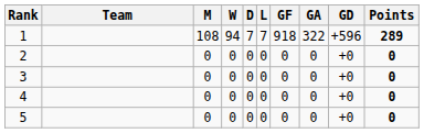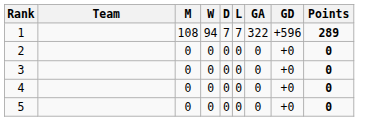 <table class="wikitable sortable" style="text-align:center">
 <tr>
 <th>Rank</th>
 <th width=150>Team</th>
 <th>M</th>
 <th>W</th>
 <th>D</th>
 <th>L</th>
-<th>GF</th>
 <th>GA</th>
 <th>GD</th>
 <th width=50>Points</th>
 </tr>
 <tr>
 <td>1</td>
 <td align=left></td>
 <td>108</td>
 <td>94</td>
 <td>7</td>
 <td>7</td>
-<td>918</td>
 <td>322</td>
 <td>+596</td>
 <td><strong>289</strong></td>
 </tr>
 <tr>
 <td>2</td>
 <td align=left></td>
-<td>0</td>
 <td>0</td>
 <td>0</td>
 <td>0</td>
 <td>0</td>
 <td>0</td>
 <td>+0</td>
 <td><strong>0</strong></td>
 </tr>
 <tr>
 <td>3</td>
 <td align=left></td>
 <td>0</td>
 <td>0</td>
 <td>0</td>
 <td>0</td>
 <td>0</td>
-<td>0</td>
 <td>+0</td>
 <td><strong>0</strong></td>
 </tr>
 <tr>
 <td>4</td>
 <td align=left></td>
-<td>0</td>
 <td>0</td>
 <td>0</td>
 <td>0</td>
 <td>0</td>
 <td>0</td>
 <td>+0</td>
 <td><strong>0</strong></td>
 </tr>
 <tr>
 <td>5</td>
 <td align=left></td>
 <td>0</td>
 <td>0</td>
 <td>0</td>
 <td>0</td>
 <td>0</td>
-<td>0</td>
 <td>+0</td>
 <td><strong>0</strong></td>
 </tr>
 </table>
